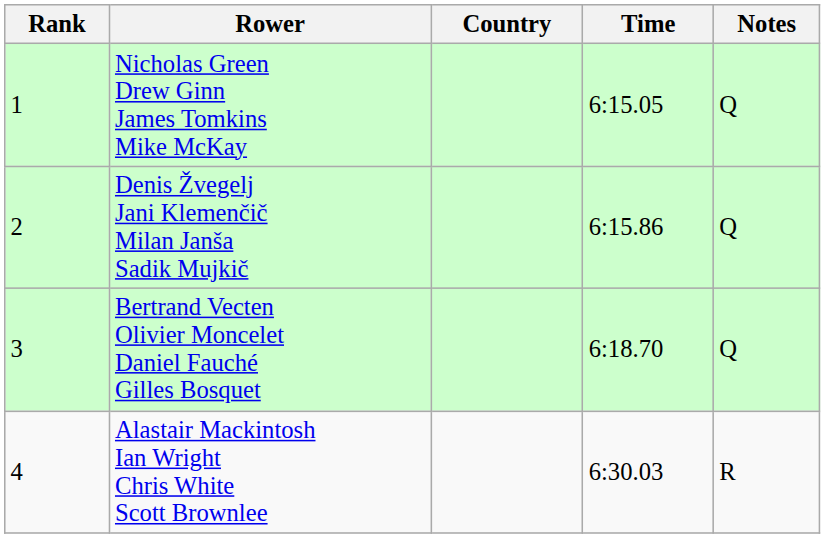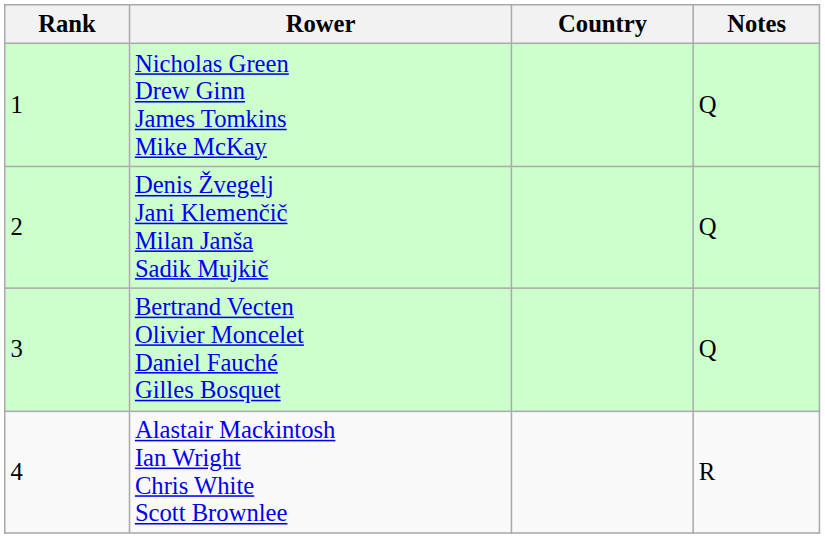 <table class="wikitable sortable" width=60%>
 <tr>
 <th>Rank</th>
 <th>Rower</th>
 <th>Country</th>
-<th>Time</th>
 <th>Notes</th>
 </tr>
 <tr bgcolor=ccffcc>
 <td>1</td>
 <td><a href='#'>Nicholas Green</a><br><a href='#'>Drew Ginn</a><br><a href='#'>James Tomkins</a><br><a href='#'>Mike McKay</a></td>
 <td></td>
-<td>6:15.05</td>
 <td>Q</td>
 </tr>
 <tr bgcolor=ccffcc>
 <td>2</td>
 <td><a href='#'>Denis Žvegelj</a><br><a href='#'>Jani Klemenčič</a><br><a href='#'>Milan Janša</a><br><a href='#'>Sadik Mujkič</a></td>
 <td></td>
-<td>6:15.86</td>
 <td>Q</td>
 </tr>
 <tr bgcolor=ccffcc>
 <td>3</td>
 <td><a href='#'>Bertrand Vecten</a><br><a href='#'>Olivier Moncelet</a><br><a href='#'>Daniel Fauché</a><br><a href='#'>Gilles Bosquet</a></td>
 <td></td>
-<td>6:18.70</td>
 <td>Q</td>
 </tr>
 <tr>
 <td>4</td>
 <td><a href='#'>Alastair Mackintosh</a><br><a href='#'>Ian Wright</a><br><a href='#'>Chris White</a><br><a href='#'>Scott Brownlee</a></td>
 <td></td>
-<td>6:30.03</td>
 <td>R</td>
 </tr>
 </table>
